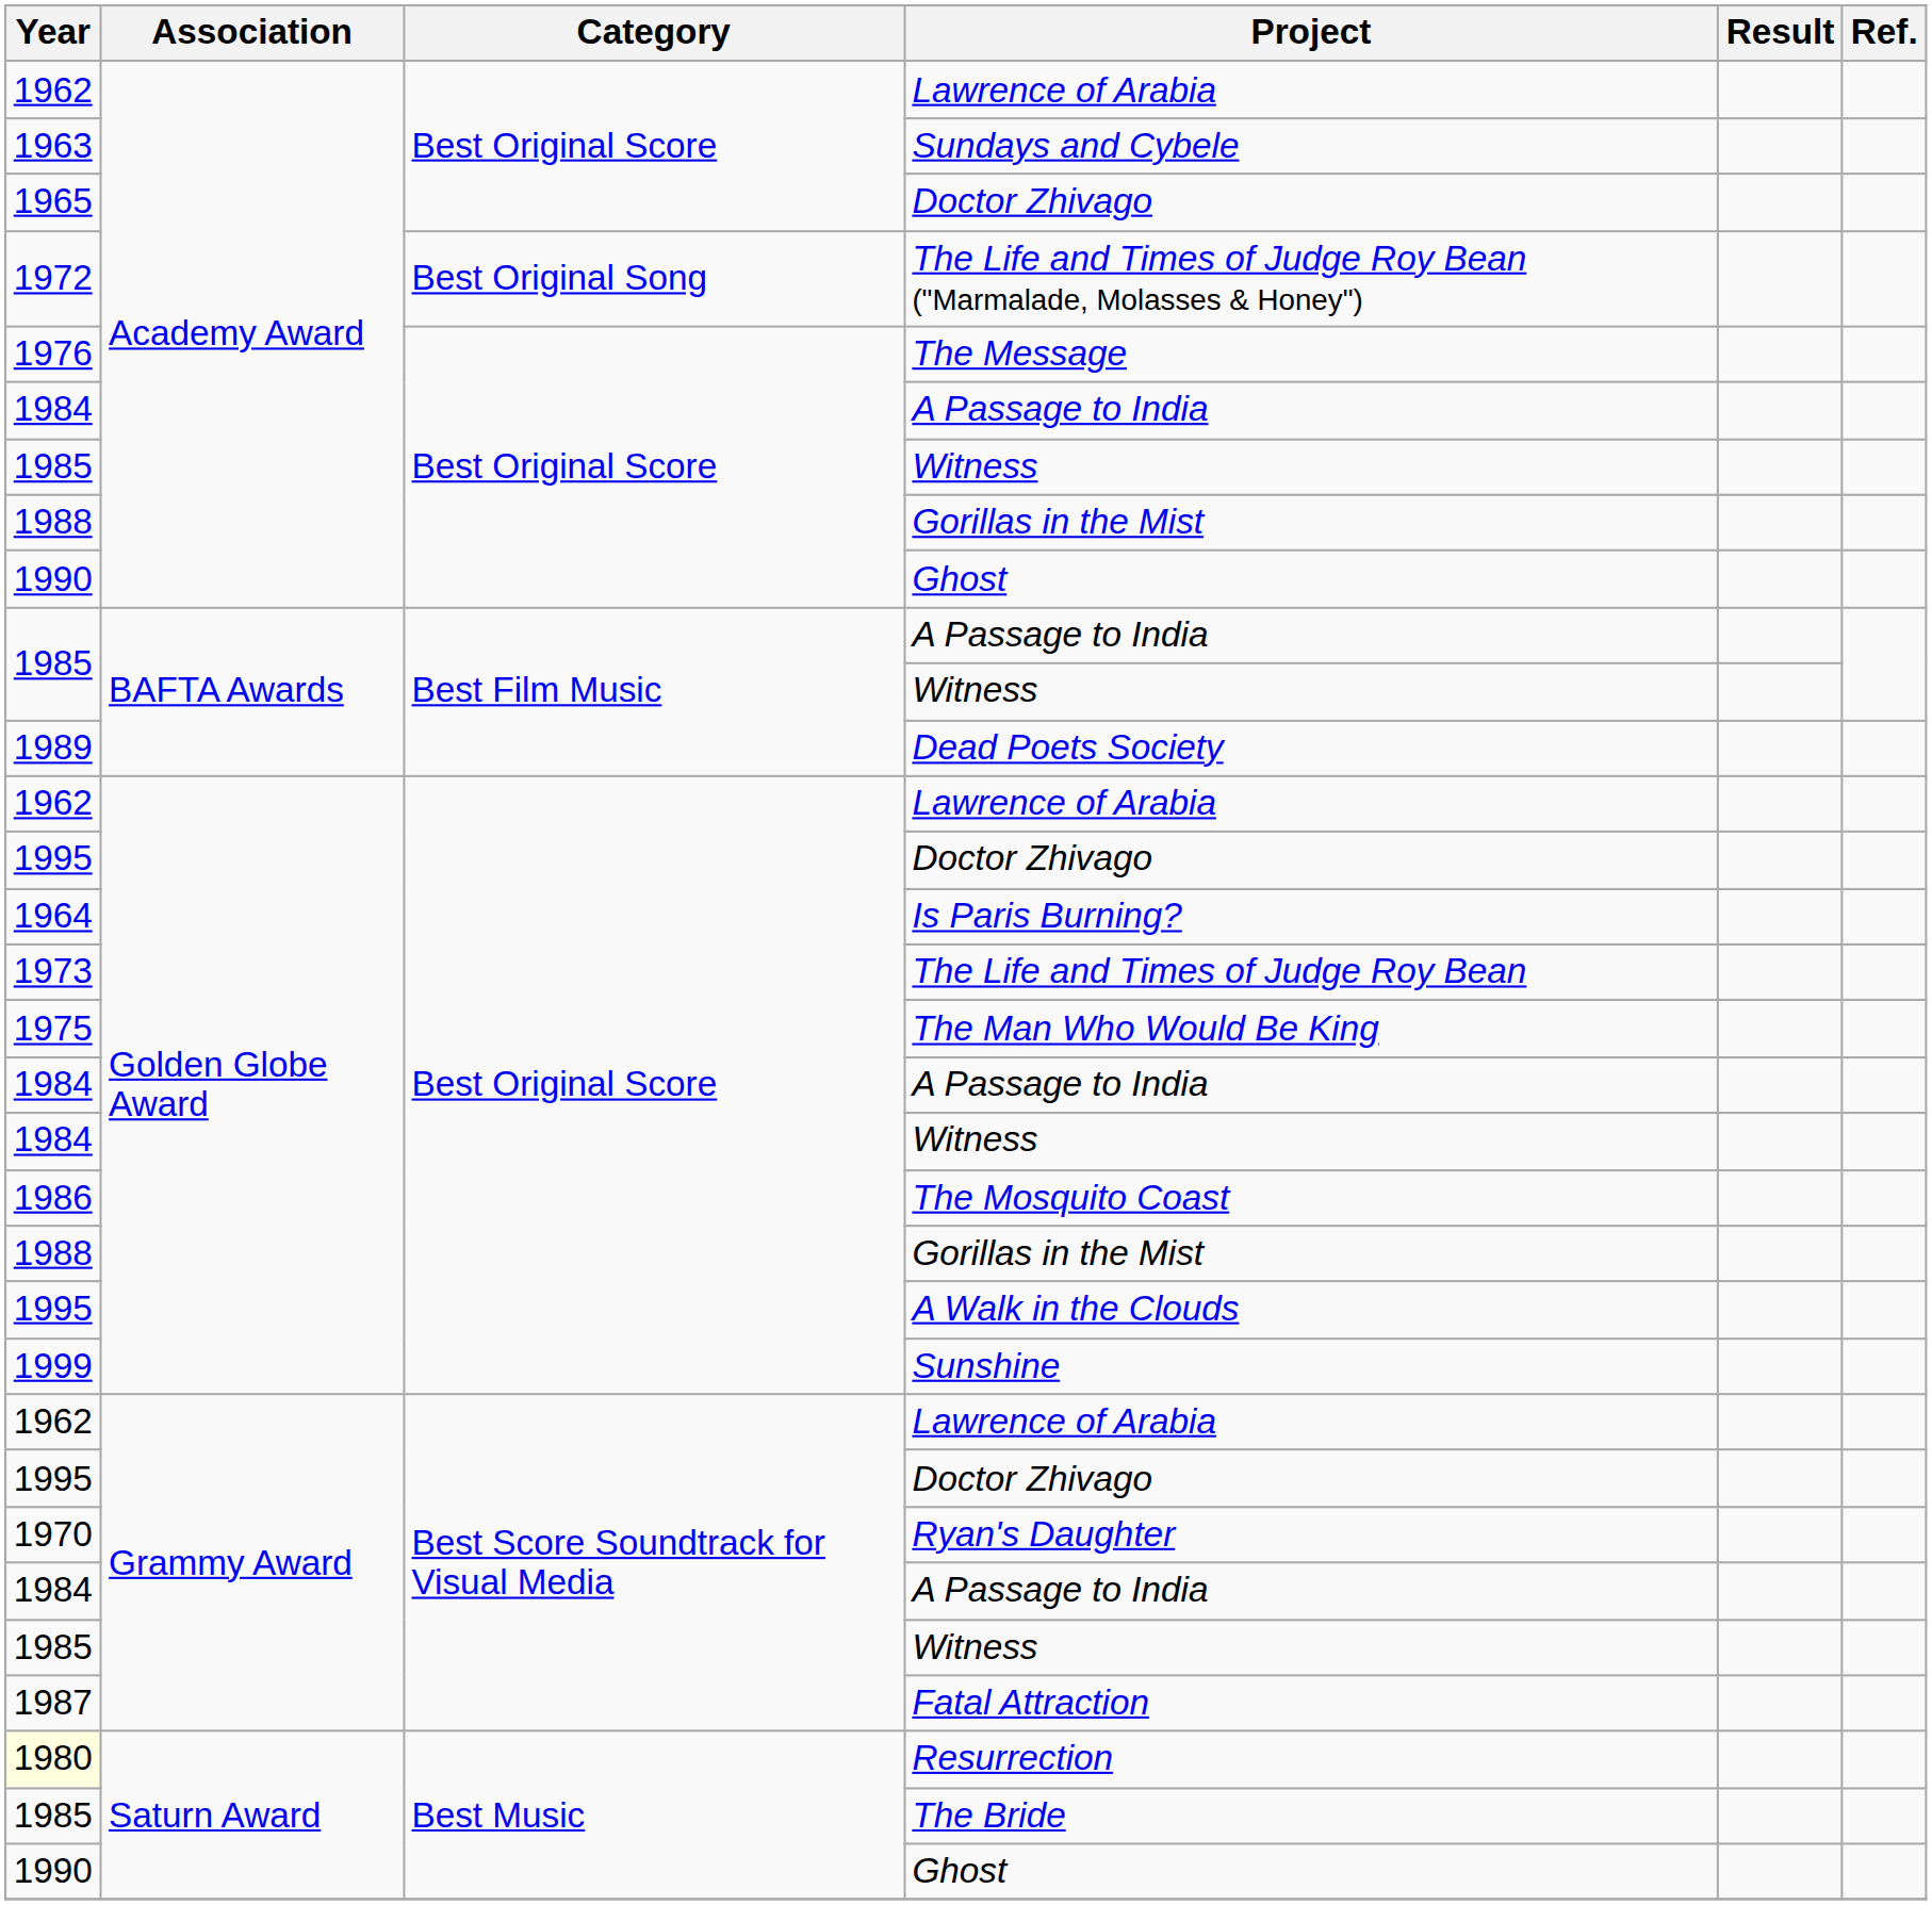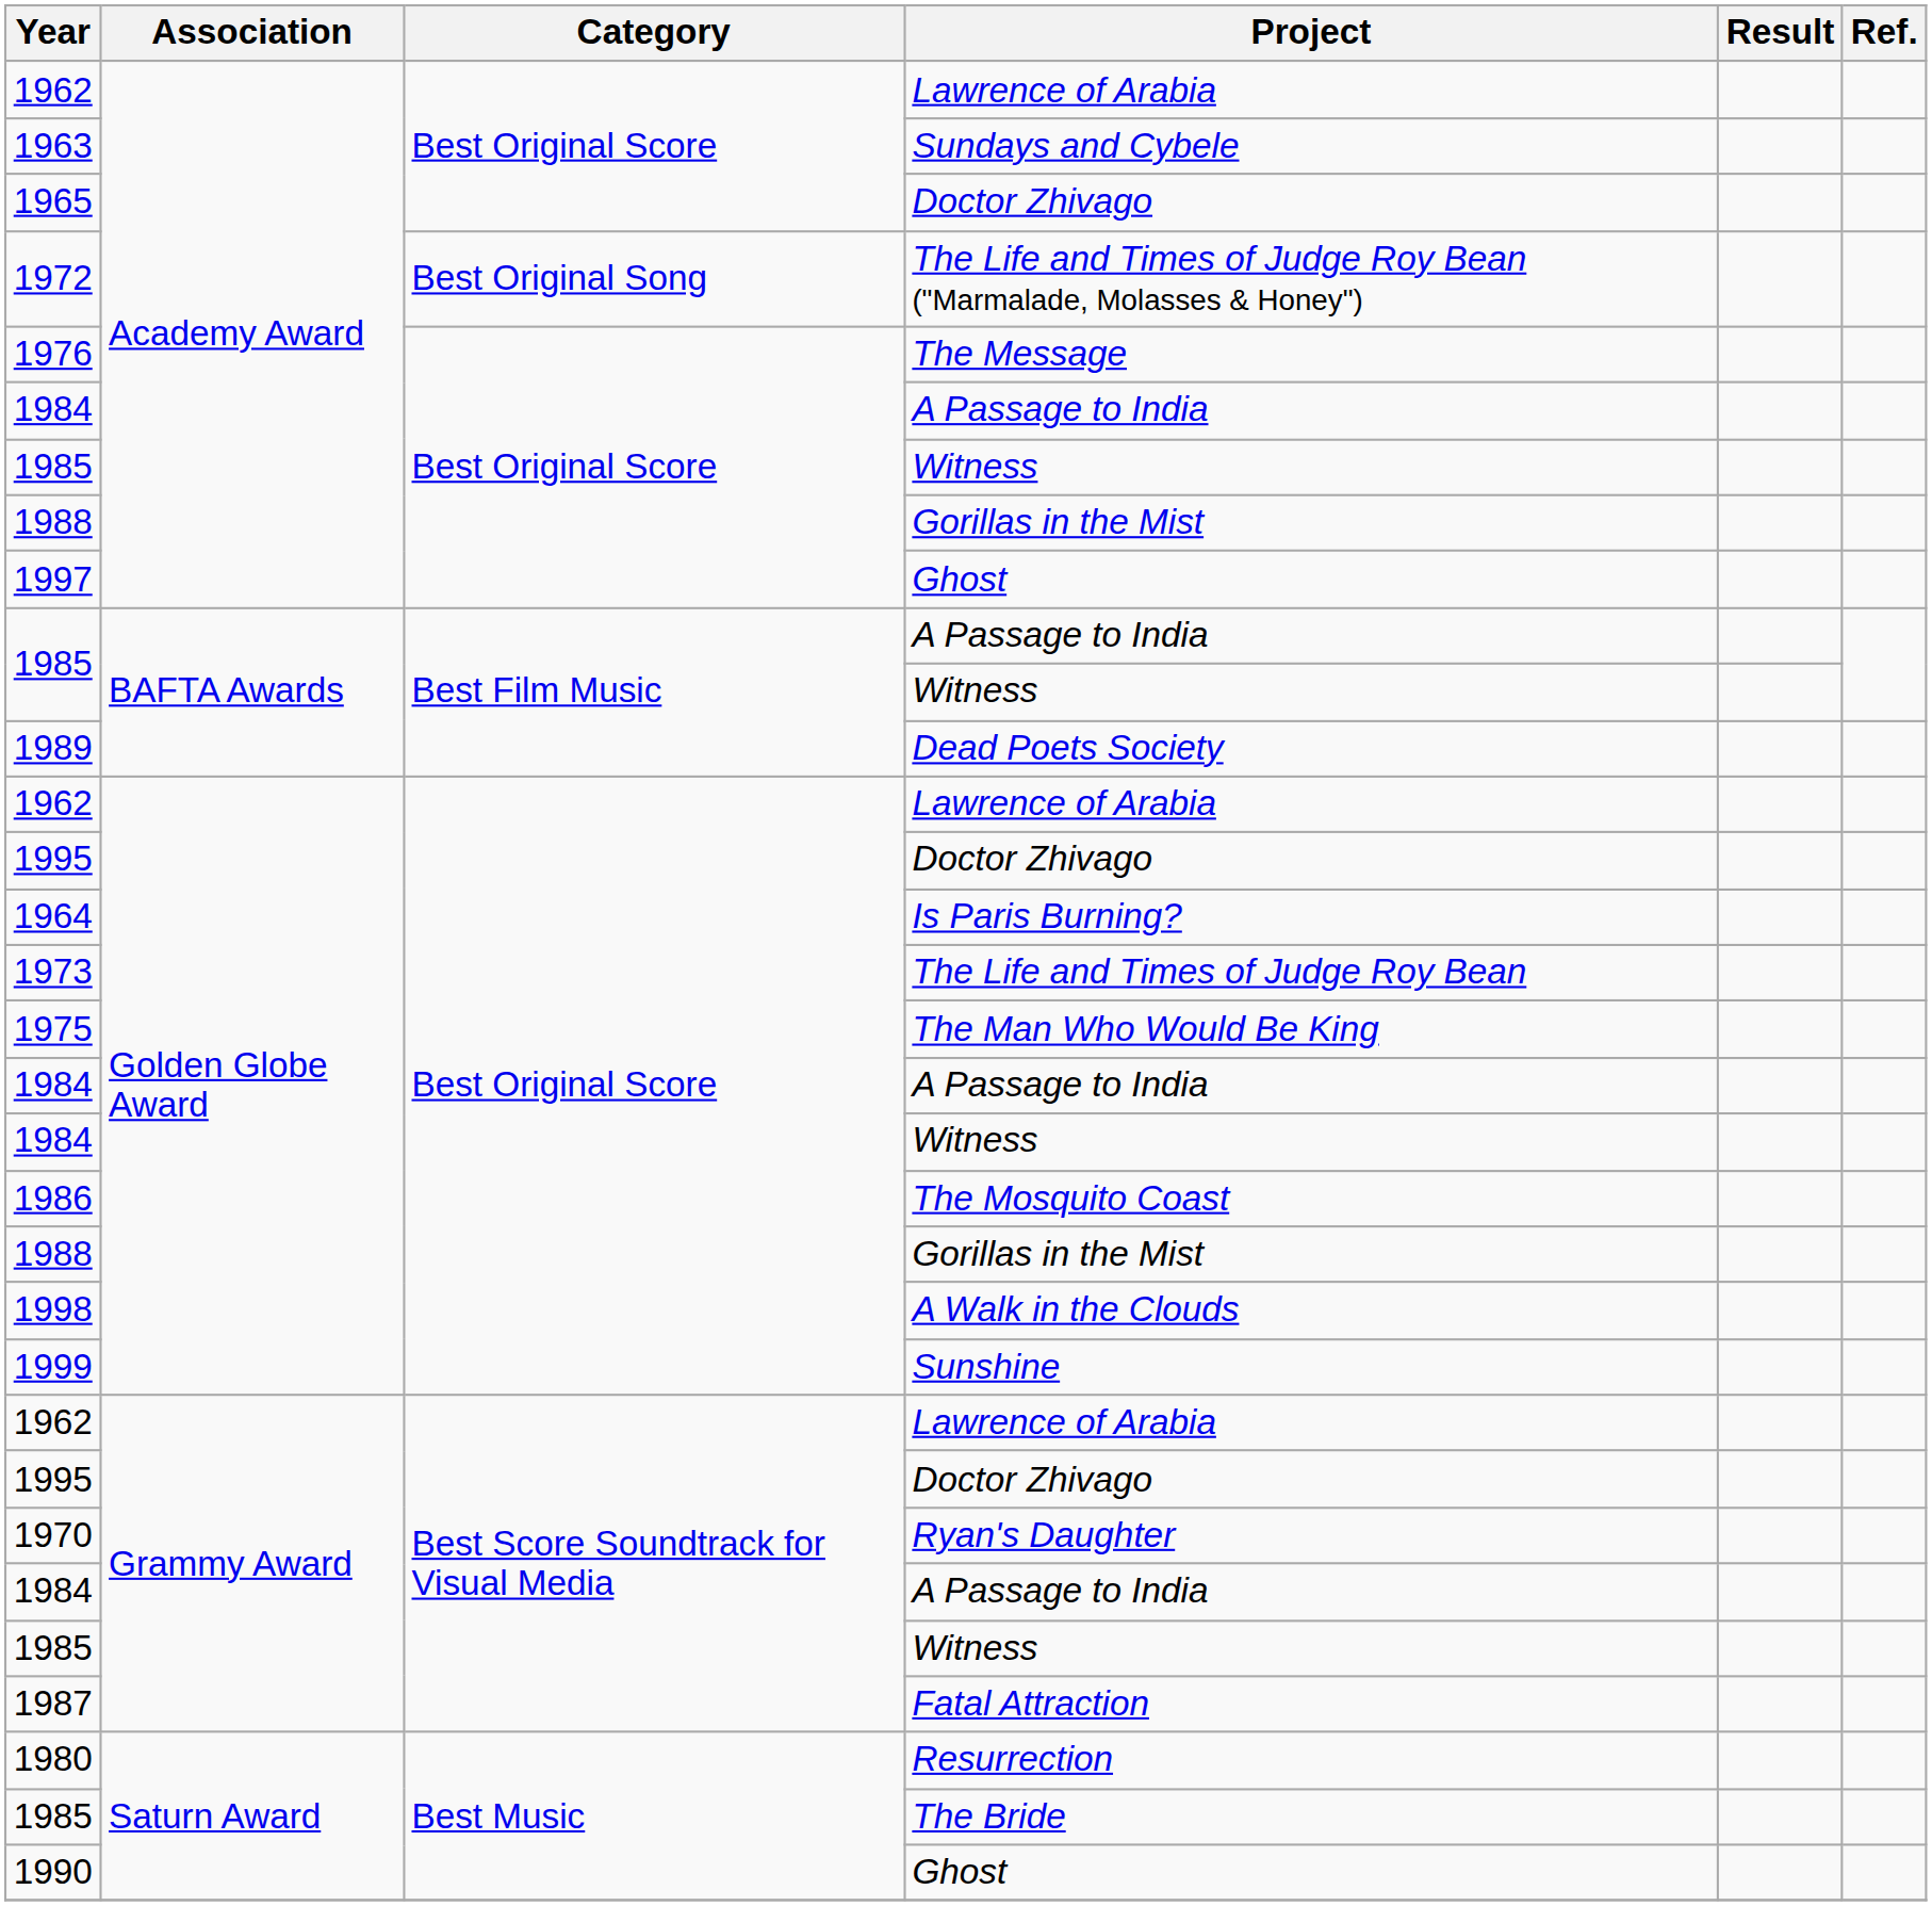 <table class="wikitable sortable">
 <tr>
 <th>Year</th>
 <th>Association</th>
 <th>Category</th>
 <th>Project</th>
 <th>Result</th>
 <th class="unsortable">Ref.</th>
 </tr>
 <tr>
 <td><a href='#'>1962</a></td>
 <td rowspan=9><a href='#'>Academy Award</a></td>
 <td rowspan=3><a href='#'>Best Original Score</a></td>
 <td><em><a href='#'>Lawrence of Arabia</a></em></td>
 <td></td>
 <td></td>
 </tr>
 <tr>
 <td><a href='#'>1963</a></td>
 <td><em><a href='#'>Sundays and Cybele</a></em></td>
 <td></td>
 <td></td>
 </tr>
 <tr>
 <td><a href='#'>1965</a></td>
 <td><em><a href='#'>Doctor Zhivago</a></em></td>
 <td></td>
 <td></td>
 </tr>
 <tr>
 <td><a href='#'>1972</a></td>
 <td><a href='#'>Best Original Song</a></td>
 <td><em><a href='#'>The Life and Times of Judge Roy Bean</a></em> <small>("Marmalade, Molasses & Honey")</small></td>
 <td></td>
 <td></td>
 </tr>
 <tr>
 <td><a href='#'>1976</a></td>
 <td rowspan=5><a href='#'>Best Original Score</a></td>
 <td><em><a href='#'>The Message</a></em></td>
 <td></td>
 <td></td>
 </tr>
 <tr>
 <td><a href='#'>1984</a></td>
 <td><em><a href='#'>A Passage to India</a></em></td>
 <td></td>
 <td></td>
 </tr>
 <tr>
 <td><a href='#'>1985</a></td>
 <td><em><a href='#'>Witness</a></em></td>
 <td></td>
 <td></td>
 </tr>
 <tr>
 <td><a href='#'>1988</a></td>
 <td><em><a href='#'>Gorillas in the Mist</a></em></td>
 <td></td>
 <td></td>
 </tr>
 <tr>
-<td><a href='#'>1990</a></td>
+<td><a href='#'>1997</a></td>
 <td><em><a href='#'>Ghost</a></em></td>
 <td></td>
 <td></td>
 </tr>
 <tr>
 <td rowspan=2><a href='#'>1985</a></td>
 <td rowspan=3><a href='#'>BAFTA Awards</a></td>
 <td rowspan=3><a href='#'>Best Film Music</a></td>
 <td><em>A Passage to India</em></td>
 <td></td>
 <td rowspan=2></td>
 </tr>
 <tr>
 <td><em>Witness</em></td>
 <td></td>
 </tr>
 <tr>
 <td><a href='#'>1989</a></td>
 <td><em><a href='#'>Dead Poets Society</a></em></td>
 <td></td>
 <td></td>
 </tr>
 <tr>
 <td><a href='#'>1962</a></td>
 <td rowspan=11><a href='#'>Golden Globe Award</a></td>
 <td rowspan=11><a href='#'>Best Original Score</a></td>
 <td><em><a href='#'>Lawrence of Arabia</a></em></td>
 <td></td>
 <td></td>
 </tr>
 <tr>
 <td><a href='#'>1995</a></td>
 <td><em>Doctor Zhivago</em></td>
 <td></td>
 <td></td>
 </tr>
 <tr>
 <td><a href='#'>1964</a></td>
 <td><em><a href='#'>Is Paris Burning?</a></em></td>
 <td></td>
 <td></td>
 </tr>
 <tr>
 <td><a href='#'>1973</a></td>
 <td><em><a href='#'>The Life and Times of Judge Roy Bean</a></em></td>
 <td></td>
 <td></td>
 </tr>
 <tr>
 <td><a href='#'>1975</a></td>
 <td><em><a href='#'>The Man Who Would Be King</a></em></td>
 <td></td>
 <td></td>
 </tr>
 <tr>
 <td><a href='#'>1984</a></td>
 <td><em>A Passage to India</em></td>
 <td></td>
 <td></td>
 </tr>
 <tr>
 <td><a href='#'>1984</a></td>
 <td><em>Witness</em></td>
 <td></td>
 <td></td>
 </tr>
 <tr>
 <td><a href='#'>1986</a></td>
 <td><em><a href='#'>The Mosquito Coast</a></em></td>
 <td></td>
 <td></td>
 </tr>
 <tr>
 <td><a href='#'>1988</a></td>
 <td><em>Gorillas in the Mist</em></td>
 <td></td>
 <td></td>
 </tr>
 <tr>
-<td><a href='#'>1995</a></td>
+<td><a href='#'>1998</a></td>
 <td><em><a href='#'>A Walk in the Clouds</a></em></td>
 <td></td>
 <td></td>
 </tr>
 <tr>
 <td><a href='#'>1999</a></td>
 <td><em><a href='#'>Sunshine</a></em></td>
 <td></td>
 <td></td>
 </tr>
 <tr>
 <td>1962</td>
 <td rowspan=6><a href='#'>Grammy Award</a></td>
 <td rowspan=6><a href='#'>Best Score Soundtrack for Visual Media</a></td>
 <td><em><a href='#'>Lawrence of Arabia</a></em></td>
 <td></td>
 <td></td>
 </tr>
 <tr>
 <td>1995</td>
 <td><em>Doctor Zhivago</em></td>
 <td></td>
 <td></td>
 </tr>
 <tr>
 <td>1970</td>
 <td><em><a href='#'>Ryan's Daughter</a></em></td>
 <td></td>
 <td></td>
 </tr>
 <tr>
 <td>1984</td>
 <td><em>A Passage to India</em></td>
 <td></td>
 <td></td>
 </tr>
 <tr>
 <td>1985</td>
 <td><em>Witness</em></td>
 <td></td>
 <td></td>
 </tr>
 <tr>
 <td>1987</td>
 <td><em><a href='#'>Fatal Attraction</a></em></td>
 <td></td>
 <td></td>
 </tr>
 <tr>
-<td style="background: lightyellow;">1980</td>
+<td>1980</td>
 <td rowspan=3><a href='#'>Saturn Award</a></td>
 <td rowspan=3><a href='#'>Best Music</a></td>
 <td><em><a href='#'>Resurrection</a></em></td>
 <td></td>
 <td></td>
 </tr>
 <tr>
 <td>1985</td>
 <td><a href='#'><em>The Bride</em></a></td>
 <td></td>
 <td></td>
 </tr>
 <tr>
 <td>1990</td>
 <td><em>Ghost</em></td>
 <td></td>
 <td></td>
 </tr>
 <tr>
 </tr>
 </table>
